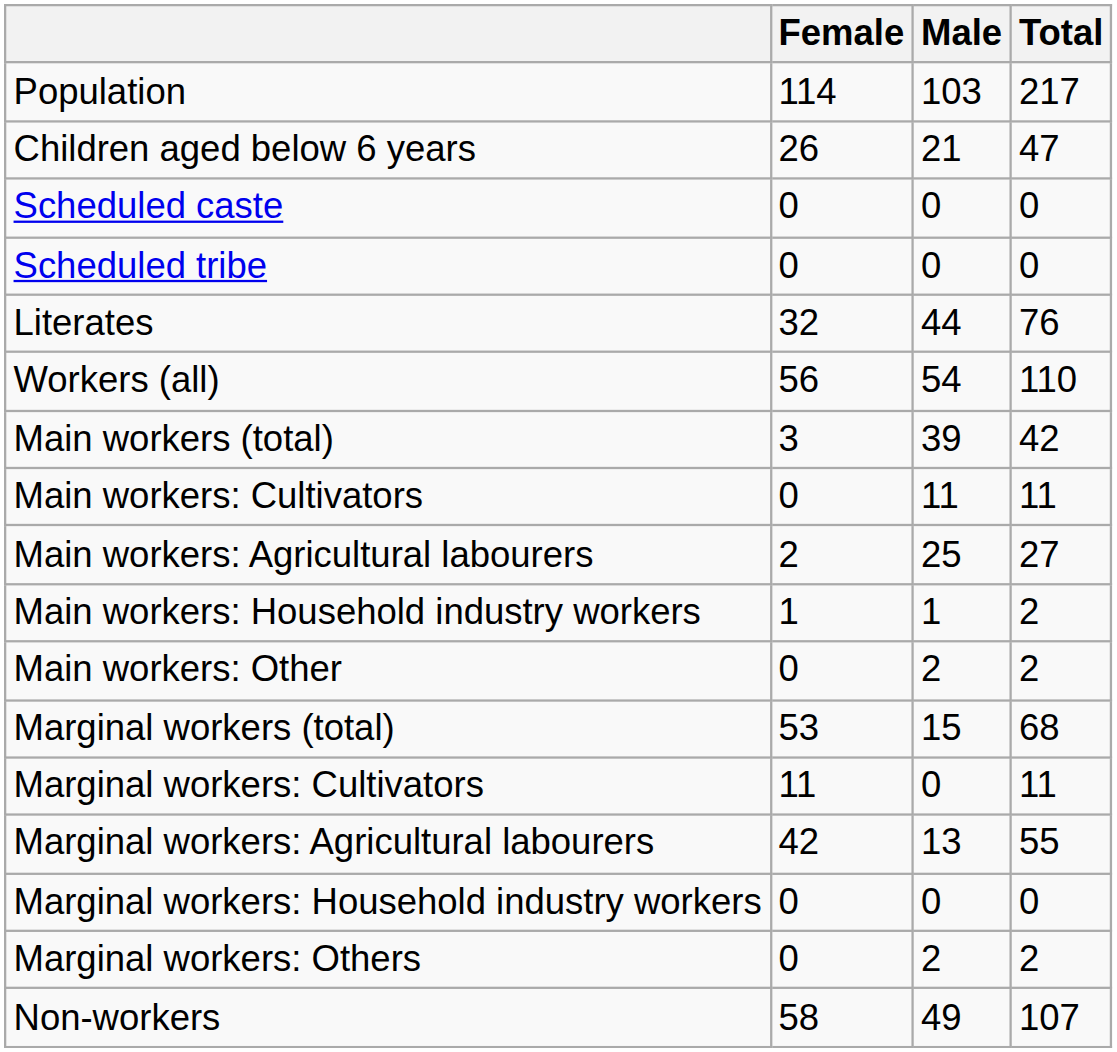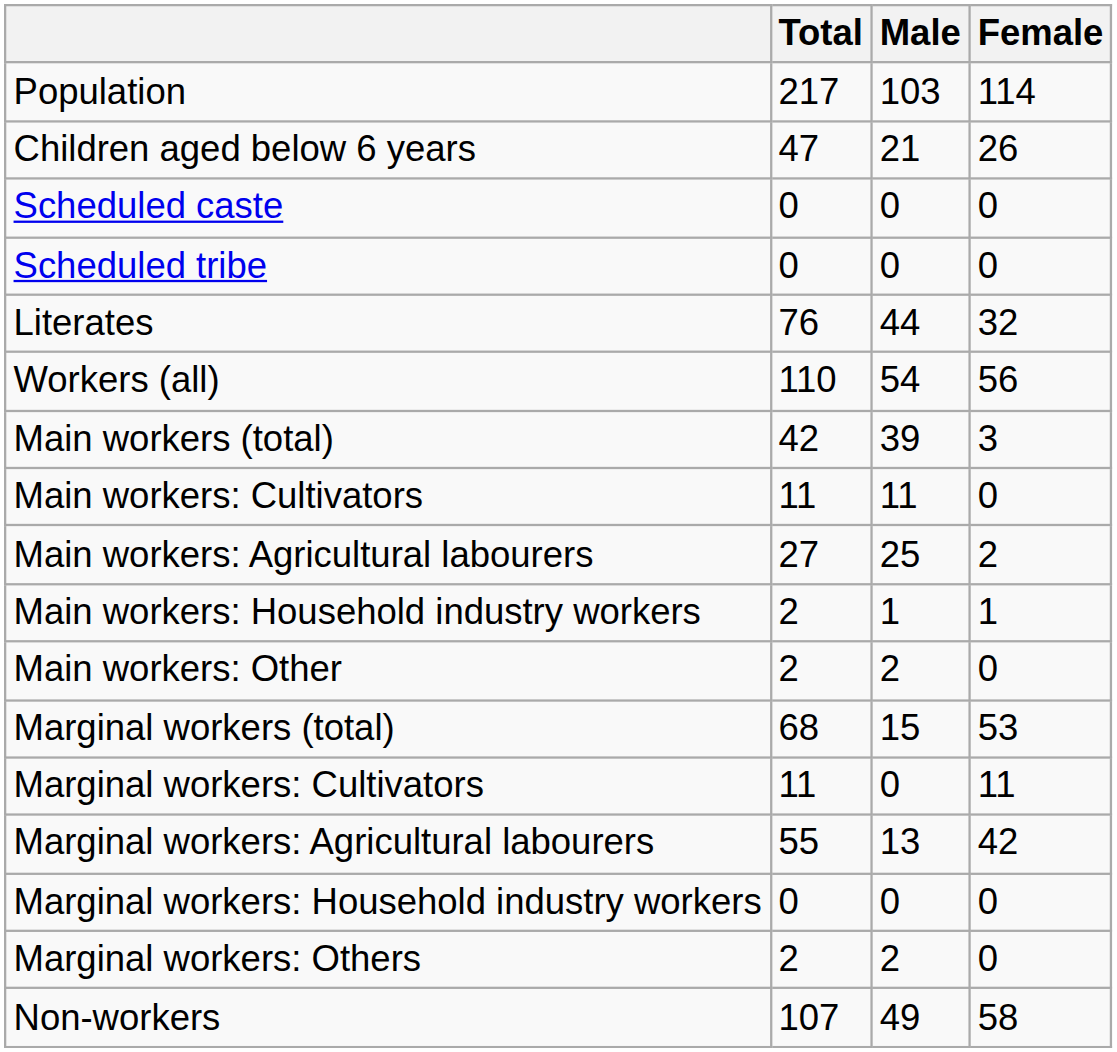 <table class="wikitable sortable">
 <tr>
 <th></th>
+<th>Total</th>
+<th>Male</th>
 <th>Female</th>
-<th>Male</th>
-<th>Total</th>
 </tr>
 <tr>
 <td>Population</td>
+<td>217</td>
+<td>103</td>
 <td>114</td>
-<td>103</td>
-<td>217</td>
 </tr>
 <tr>
 <td>Children aged below 6 years</td>
+<td>47</td>
+<td>21</td>
 <td>26</td>
-<td>21</td>
-<td>47</td>
 </tr>
 <tr>
 <td><a href='#'>Scheduled caste</a></td>
 <td>0</td>
 <td>0</td>
 <td>0</td>
 </tr>
 <tr>
 <td><a href='#'>Scheduled tribe</a></td>
 <td>0</td>
 <td>0</td>
 <td>0</td>
 </tr>
 <tr>
 <td>Literates</td>
+<td>76</td>
+<td>44</td>
 <td>32</td>
-<td>44</td>
-<td>76</td>
 </tr>
 <tr>
 <td>Workers (all)</td>
+<td>110</td>
+<td>54</td>
 <td>56</td>
-<td>54</td>
-<td>110</td>
 </tr>
 <tr>
 <td>Main workers (total)</td>
+<td>42</td>
+<td>39</td>
 <td>3</td>
-<td>39</td>
-<td>42</td>
 </tr>
 <tr>
 <td>Main workers: Cultivators</td>
-<td>0</td>
 <td>11</td>
 <td>11</td>
+<td>0</td>
 </tr>
 <tr>
 <td>Main workers: Agricultural labourers</td>
+<td>27</td>
+<td>25</td>
 <td>2</td>
-<td>25</td>
-<td>27</td>
 </tr>
 <tr>
 <td>Main workers: Household industry workers</td>
+<td>2</td>
 <td>1</td>
 <td>1</td>
-<td>2</td>
 </tr>
 <tr>
 <td>Main workers: Other</td>
-<td>0</td>
 <td>2</td>
 <td>2</td>
+<td>0</td>
 </tr>
 <tr>
 <td>Marginal workers (total)</td>
+<td>68</td>
+<td>15</td>
 <td>53</td>
-<td>15</td>
-<td>68</td>
 </tr>
 <tr>
 <td>Marginal workers: Cultivators</td>
 <td>11</td>
 <td>0</td>
 <td>11</td>
 </tr>
 <tr>
 <td>Marginal workers: Agricultural labourers</td>
+<td>55</td>
+<td>13</td>
 <td>42</td>
-<td>13</td>
-<td>55</td>
 </tr>
 <tr>
 <td>Marginal workers: Household industry workers</td>
 <td>0</td>
 <td>0</td>
 <td>0</td>
 </tr>
 <tr>
 <td>Marginal workers: Others</td>
-<td>0</td>
 <td>2</td>
 <td>2</td>
+<td>0</td>
 </tr>
 <tr>
 <td>Non-workers</td>
+<td>107</td>
+<td>49</td>
 <td>58</td>
-<td>49</td>
-<td>107</td>
 </tr>
 </table>
